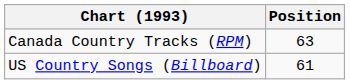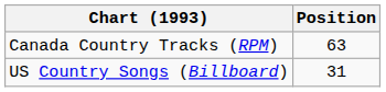 <table class="wikitable sortable">
 <tr>
 <th scope="col">Chart (1993)</th>
 <th scope="col">Position</th>
 </tr>
 <tr>
 <td>Canada Country Tracks (<em><a href='#'>RPM</a></em>)</td>
 <td align="center">63</td>
 </tr>
 <tr>
 <td>US <a href='#'>Country Songs</a> (<em><a href='#'>Billboard</a></em>)</td>
-<td align="center">61</td>
+<td align="center">31</td>
 </tr>
 </table>
